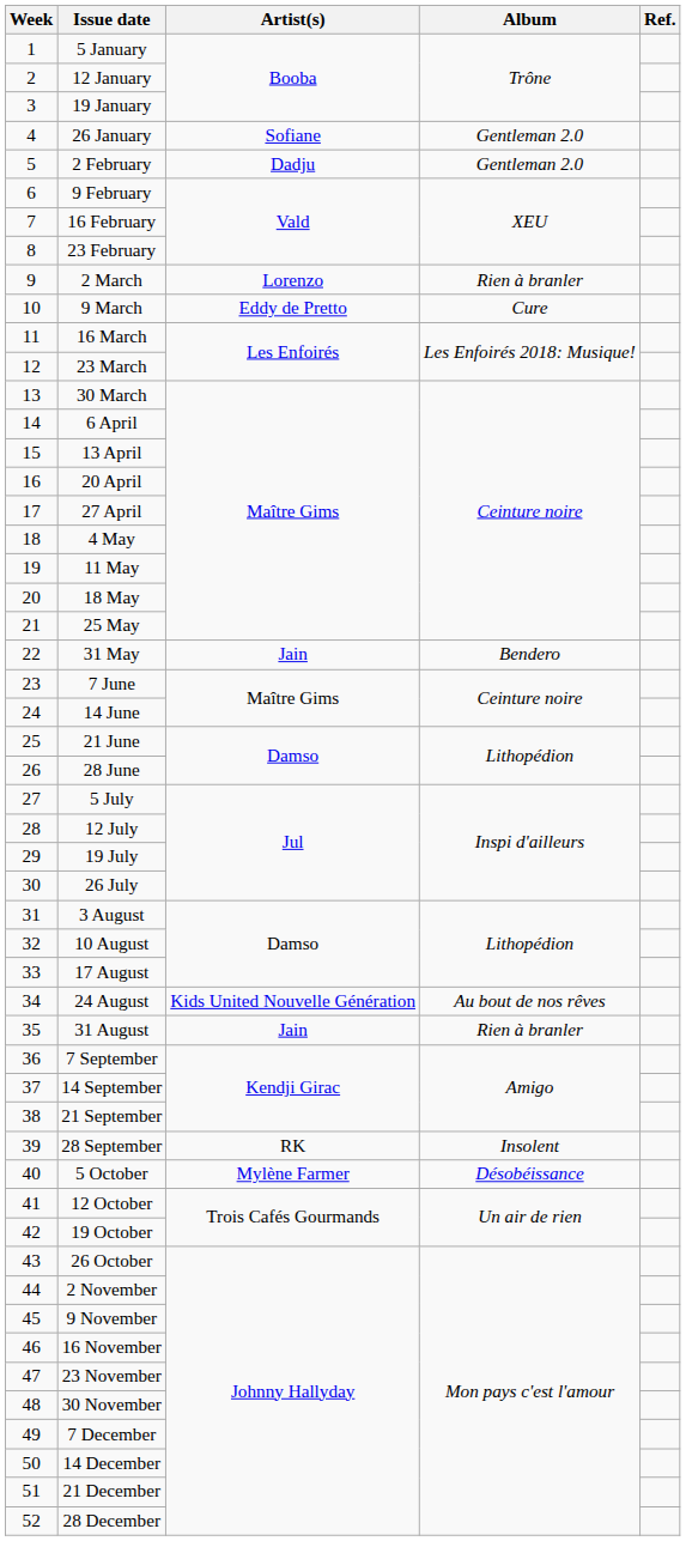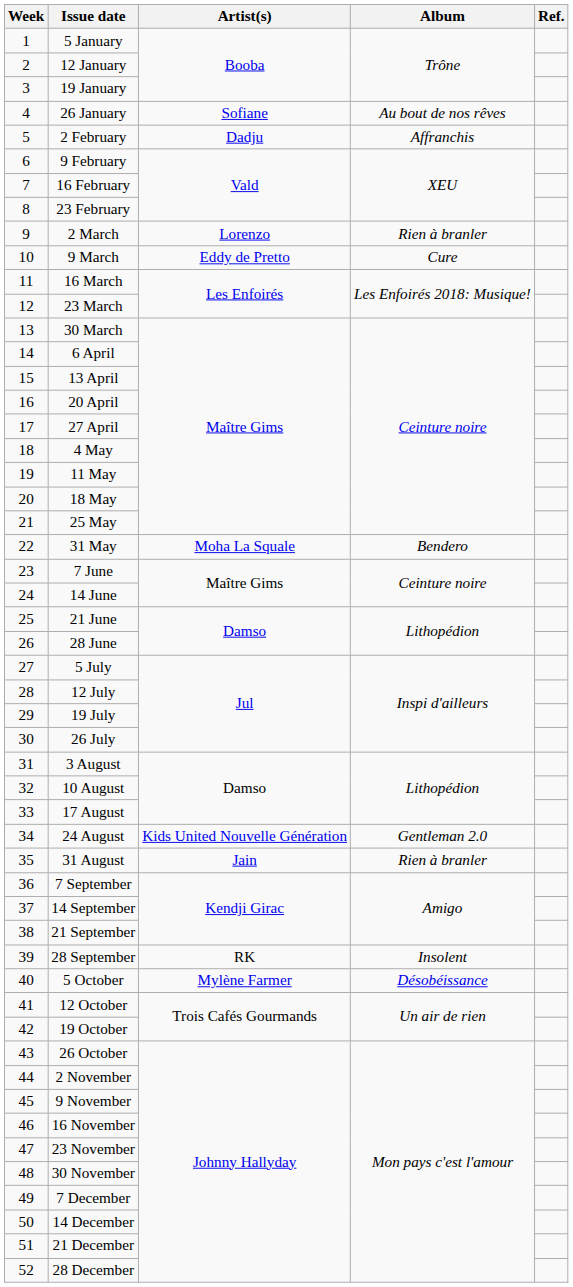 <table class="wikitable" style="text-align:center;">
 <tr>
 <th>Week</th>
 <th>Issue date</th>
 <th>Artist(s)</th>
 <th>Album</th>
 <th>Ref.</th>
 </tr>
 <tr>
 <td>1</td>
 <td>5 January</td>
 <td rowspan="3"><a href='#'>Booba</a></td>
 <td rowspan="3"><em>Trône</em></td>
 <td></td>
 </tr>
 <tr>
 <td>2</td>
 <td>12 January</td>
 <td></td>
 </tr>
 <tr>
 <td>3</td>
 <td>19 January</td>
 <td></td>
 </tr>
 <tr>
 <td>4</td>
 <td>26 January</td>
 <td><a href='#'>Sofiane</a></td>
-<td><em>Gentleman 2.0</em></td>
+<td><em>Au bout de nos rêves</em></td>
 <td></td>
 </tr>
 <tr>
 <td>5</td>
 <td>2 February</td>
 <td><a href='#'>Dadju</a></td>
-<td><em>Gentleman 2.0</em></td>
+<td><em>Affranchis</em></td>
 <td></td>
 </tr>
 <tr>
 <td>6</td>
 <td>9 February</td>
 <td rowspan="3"><a href='#'>Vald</a></td>
 <td rowspan="3"><em>XEU</em></td>
 <td></td>
 </tr>
 <tr>
 <td>7</td>
 <td>16 February</td>
 <td></td>
 </tr>
 <tr>
 <td>8</td>
 <td>23 February</td>
 <td></td>
 </tr>
 <tr>
 <td>9</td>
 <td>2 March</td>
 <td><a href='#'>Lorenzo</a></td>
 <td><em>Rien à branler</em></td>
 <td></td>
 </tr>
 <tr>
 <td>10</td>
 <td>9 March</td>
 <td><a href='#'>Eddy de Pretto</a></td>
 <td><em>Cure</em></td>
 <td></td>
 </tr>
 <tr>
 <td>11</td>
 <td>16 March</td>
 <td rowspan="2"><a href='#'>Les Enfoirés</a></td>
 <td rowspan="2"><em>Les Enfoirés 2018: Musique!</em></td>
 <td></td>
 </tr>
 <tr>
 <td>12</td>
 <td>23 March</td>
 <td></td>
 </tr>
 <tr>
 <td>13</td>
 <td>30 March</td>
 <td rowspan="9"><a href='#'>Maître Gims</a></td>
 <td rowspan="9"><em><a href='#'>Ceinture noire</a></em></td>
 <td></td>
 </tr>
 <tr>
 <td>14</td>
 <td>6 April</td>
 <td></td>
 </tr>
 <tr>
 <td>15</td>
 <td>13 April</td>
 <td></td>
 </tr>
 <tr>
 <td>16</td>
 <td>20 April</td>
 <td></td>
 </tr>
 <tr>
 <td>17</td>
 <td>27 April</td>
 <td></td>
 </tr>
 <tr>
 <td>18</td>
 <td>4 May</td>
 <td></td>
 </tr>
 <tr>
 <td>19</td>
 <td>11 May</td>
 <td></td>
 </tr>
 <tr>
 <td>20</td>
 <td>18 May</td>
 <td></td>
 </tr>
 <tr>
 <td>21</td>
 <td>25 May</td>
 <td></td>
 </tr>
 <tr>
 <td>22</td>
 <td>31 May</td>
-<td><a href='#'>Jain</a></td>
+<td><a href='#'>Moha La Squale</a></td>
 <td><em>Bendero</em></td>
 <td></td>
 </tr>
 <tr>
 <td>23</td>
 <td>7 June</td>
 <td rowspan="2">Maître Gims</td>
 <td rowspan="2"><em>Ceinture noire</em></td>
 <td></td>
 </tr>
 <tr>
 <td>24</td>
 <td>14 June</td>
 <td></td>
 </tr>
 <tr>
 <td>25</td>
 <td>21 June</td>
 <td rowspan="2"><a href='#'>Damso</a></td>
 <td rowspan="2"><em>Lithopédion</em></td>
 <td></td>
 </tr>
 <tr>
 <td>26</td>
 <td>28 June</td>
 <td></td>
 </tr>
 <tr>
 <td>27</td>
 <td>5 July</td>
 <td rowspan="4"><a href='#'>Jul</a></td>
 <td rowspan="4"><em>Inspi d'ailleurs</em></td>
 <td></td>
 </tr>
 <tr>
 <td>28</td>
 <td>12 July</td>
 <td></td>
 </tr>
 <tr>
 <td>29</td>
 <td>19 July</td>
 <td></td>
 </tr>
 <tr>
 <td>30</td>
 <td>26 July</td>
 <td></td>
 </tr>
 <tr>
 <td>31</td>
 <td>3 August</td>
 <td rowspan="3">Damso</td>
 <td rowspan="3"><em>Lithopédion</em></td>
 <td></td>
 </tr>
 <tr>
 <td>32</td>
 <td>10 August</td>
 <td></td>
 </tr>
 <tr>
 <td>33</td>
 <td>17 August</td>
 <td></td>
 </tr>
 <tr>
 <td>34</td>
 <td>24 August</td>
 <td><a href='#'>Kids United Nouvelle Génération</a></td>
-<td><em>Au bout de nos rêves</em></td>
+<td><em>Gentleman 2.0</em></td>
 <td></td>
 </tr>
 <tr>
 <td>35</td>
 <td>31 August</td>
 <td><a href='#'>Jain</a></td>
 <td><em>Rien à branler</em></td>
 <td></td>
 </tr>
 <tr>
 <td>36</td>
 <td>7 September</td>
 <td rowspan="3"><a href='#'>Kendji Girac</a></td>
 <td rowspan="3"><em>Amigo</em></td>
 <td></td>
 </tr>
 <tr>
 <td>37</td>
 <td>14 September</td>
 <td></td>
 </tr>
 <tr>
 <td>38</td>
 <td>21 September</td>
 <td></td>
 </tr>
 <tr>
 <td>39</td>
 <td>28 September</td>
 <td>RK</td>
 <td><em>Insolent</em></td>
 <td></td>
 </tr>
 <tr>
 <td>40</td>
 <td>5 October</td>
 <td><a href='#'>Mylène Farmer</a></td>
 <td><em><a href='#'>Désobéissance</a></em></td>
 <td></td>
 </tr>
 <tr>
 <td>41</td>
 <td>12 October</td>
 <td rowspan="2">Trois Cafés Gourmands</td>
 <td rowspan="2"><em>Un air de rien</em></td>
 <td></td>
 </tr>
 <tr>
 <td>42</td>
 <td>19 October</td>
 <td></td>
 </tr>
 <tr>
 <td>43</td>
 <td>26 October</td>
 <td rowspan="10"><a href='#'>Johnny Hallyday</a></td>
 <td rowspan="10"><em>Mon pays c'est l'amour</em></td>
 <td></td>
 </tr>
 <tr>
 <td>44</td>
 <td>2 November</td>
 <td></td>
 </tr>
 <tr>
 <td>45</td>
 <td>9 November</td>
 <td></td>
 </tr>
 <tr>
 <td>46</td>
 <td>16 November</td>
 <td></td>
 </tr>
 <tr>
 <td>47</td>
 <td>23 November</td>
 <td></td>
 </tr>
 <tr>
 <td>48</td>
 <td>30 November</td>
 <td></td>
 </tr>
 <tr>
 <td>49</td>
 <td>7 December</td>
 <td></td>
 </tr>
 <tr>
 <td>50</td>
 <td>14 December</td>
 <td></td>
 </tr>
 <tr>
 <td>51</td>
 <td>21 December</td>
 <td></td>
 </tr>
 <tr>
 <td>52</td>
 <td>28 December</td>
 <td></td>
 </tr>
 </table>
